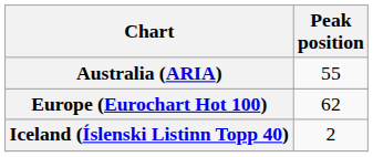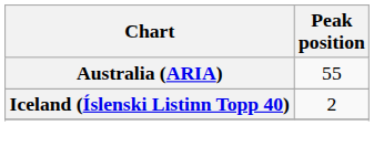 <table class="wikitable sortable plainrowheaders" style="text-align:center">
 <tr>
 <th scope="col">Chart</th>
 <th scope="col">Peak<br>position</th>
 </tr>
 <tr>
 <th scope="row">Australia (<a href='#'>ARIA</a>)</th>
 <td>55</td>
 </tr>
 <tr>
 </tr>
 <tr>
-</tr>
-<tr>
-<th scope="row">Europe (<a href='#'>Eurochart Hot 100</a>)</th>
-<td>62</td>
 </tr>
 <tr>
 <th scope="row">Iceland (<a href='#'>Íslenski Listinn Topp 40</a>)</th>
 <td>2</td>
 </tr>
 <tr>
 </tr>
 <tr>
 </tr>
 <tr>
 </tr>
 <tr>
 </tr>
 <tr>
 </tr>
 <tr>
 </tr>
 </table>
